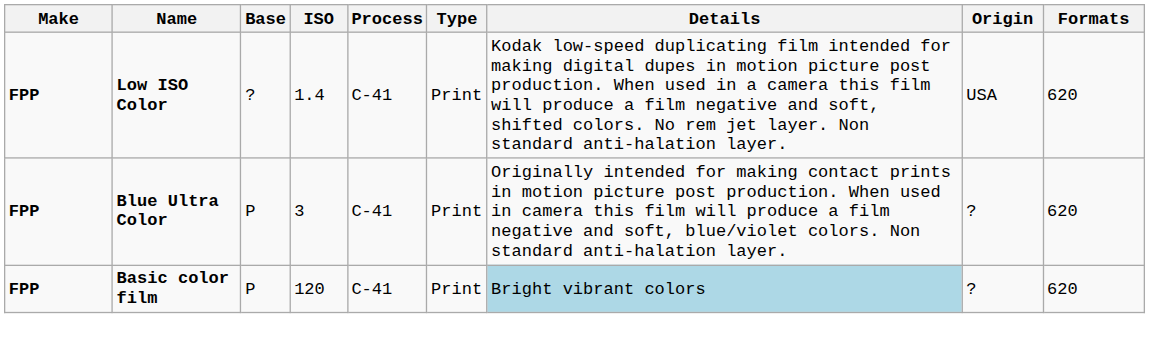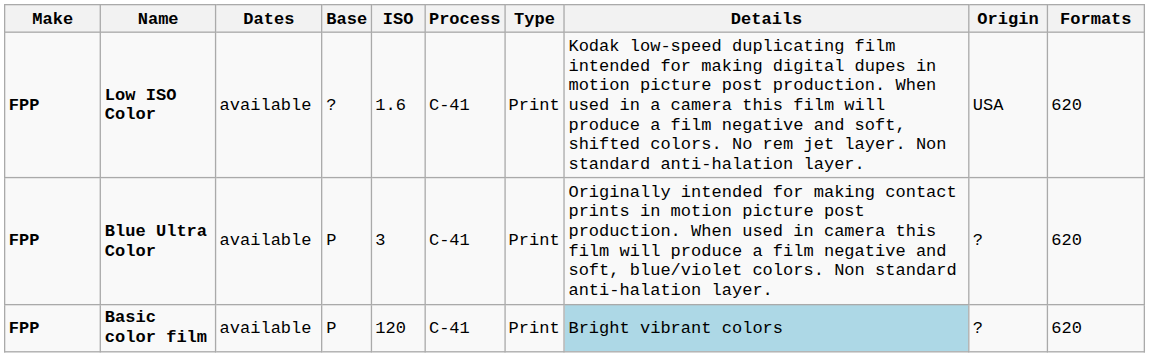 <table class="wikitable">
 <tr>
 <th scope="col" style="width: 100px;">Make</th>
 <th scope="col" style="width: 120px;">Name</th>
+<th scope="col" style="width: 80px;">Dates</th>
 <th scope="col" style="width: 30px;">Base</th>
 <th scope="col" style="width: 45px;">ISO</th>
 <th scope="col" style="width: 40px;">Process</th>
 <th scope="col" style="width: 40px;">Type</th>
 <th scope="col" style="width: 500px;">Details</th>
 <th scope="col" style="width: 60px;">Origin</th>
 <th scope="col" style="width: 80px;">Formats</th>
 </tr>
 <tr>
 <td><strong>FPP </strong></td>
 <td><strong>Low ISO Color</strong></td>
+<td>available</td>
 <td>?</td>
-<td>1.4</td>
+<td>1.6</td>
 <td>C-41</td>
 <td>Print</td>
 <td>Kodak low-speed duplicating film intended for making digital dupes in motion picture post production. When used in a camera this film will produce a film negative and soft, shifted colors. No rem jet layer. Non standard anti-halation layer.</td>
 <td>USA</td>
 <td>620</td>
 </tr>
 <tr>
 <td><strong>FPP </strong></td>
 <td><strong>Blue Ultra Color</strong></td>
+<td>available</td>
 <td>P</td>
 <td>3</td>
 <td>C-41</td>
 <td>Print</td>
 <td>Originally intended for making contact prints in motion picture post production. When used in camera this film will produce a film negative and soft, blue/violet colors. Non standard anti-halation layer.</td>
 <td>?</td>
 <td>620</td>
 </tr>
 <tr>
 <td><strong>FPP </strong></td>
 <td><strong>Basic color film</strong></td>
+<td>available</td>
 <td>P</td>
 <td>120</td>
 <td>C-41</td>
 <td>Print</td>
 <td style="background: lightblue;">Bright vibrant colors</td>
 <td>?</td>
 <td>620</td>
 </tr>
 </table>
